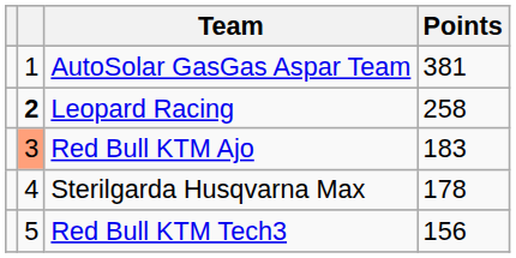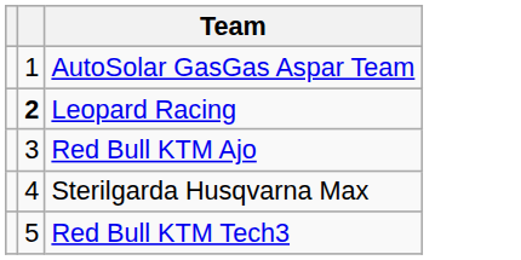 <table class="wikitable" style="font-size: 85%;">
 <tr>
 <th></th>
 <th></th>
 <th>Team</th>
-<th>Points</th>
 </tr>
 <tr>
 <td></td>
 <td align=center>1</td>
 <td> <a href='#'>AutoSolar GasGas Aspar Team</a></td>
-<td align=left>381</td>
 </tr>
 <tr>
 <td></td>
 <td align=center><strong>2</strong></td>
 <td> <a href='#'>Leopard Racing</a></td>
-<td align=left>258</td>
 </tr>
 <tr>
 <td></td>
-<td align=center style="background: lightsalmon;">3</td>
+<td align=center>3</td>
 <td> <a href='#'>Red Bull KTM Ajo</a></td>
-<td align=left>183</td>
 </tr>
 <tr>
 <td></td>
 <td align=center>4</td>
 <td> Sterilgarda Husqvarna Max</td>
-<td align=left>178</td>
 </tr>
 <tr>
 <td></td>
 <td align=center>5</td>
 <td> <a href='#'>Red Bull KTM Tech3</a></td>
-<td align=left>156</td>
 </tr>
 </table>
